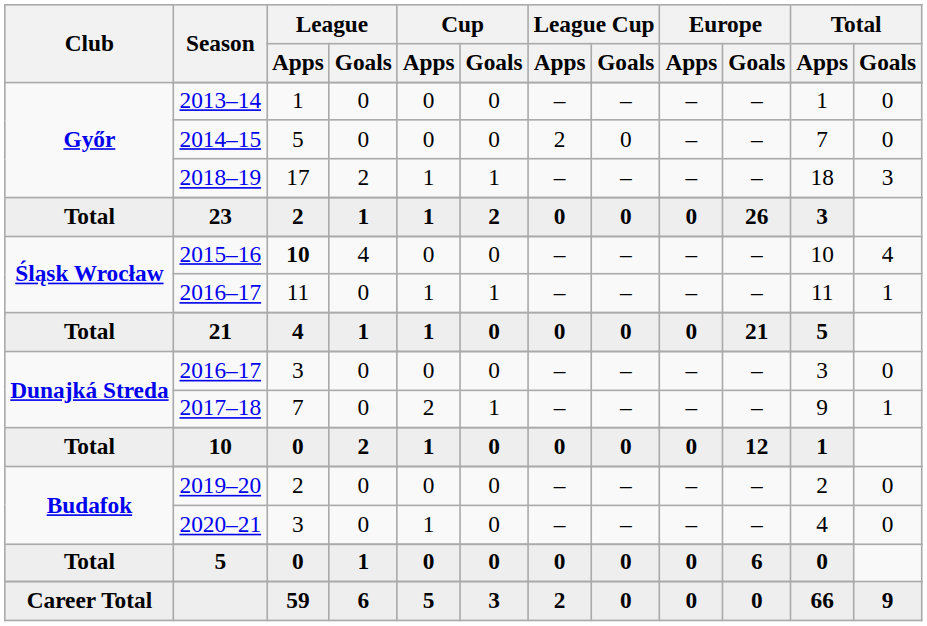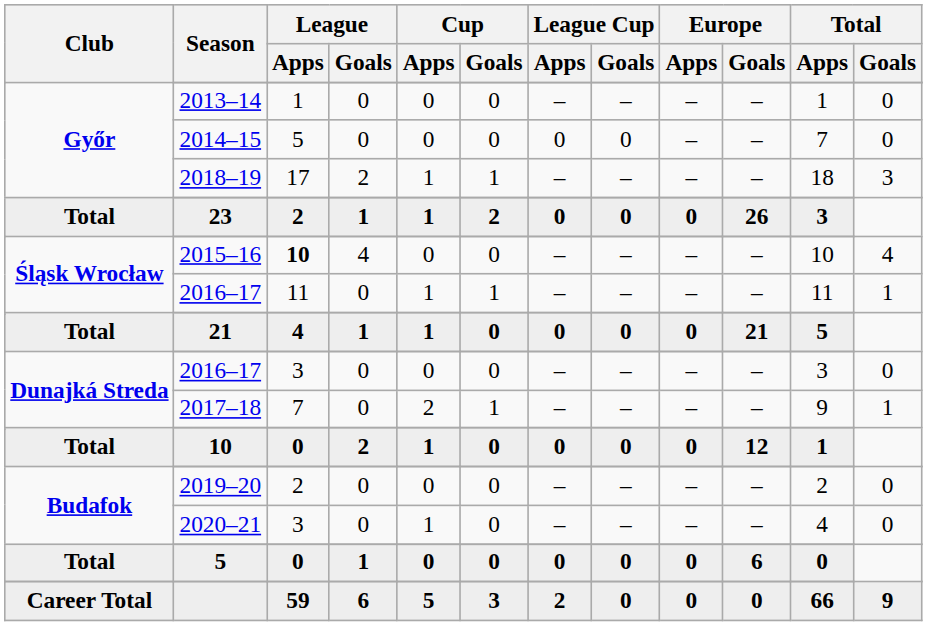 <table class="wikitable" style="font-size:90%; text-align: center;">
 <tr>
 <th rowspan="2">Club</th>
 <th rowspan="2">Season</th>
 <th colspan="2">League</th>
 <th colspan="2">Cup</th>
 <th colspan="2">League Cup</th>
 <th colspan="2">Europe</th>
 <th colspan="2">Total</th>
 </tr>
 <tr>
 <th>Apps</th>
 <th>Goals</th>
 <th>Apps</th>
 <th>Goals</th>
 <th>Apps</th>
 <th>Goals</th>
 <th>Apps</th>
 <th>Goals</th>
 <th>Apps</th>
 <th>Goals</th>
 </tr>
 <tr ||-||-||-|->
 <td rowspan="5" valign="center"><strong><a href='#'>Győr</a></strong></td>
 </tr>
 <tr>
 <td><a href='#'>2013–14</a></td>
 <td>1</td>
 <td>0</td>
 <td>0</td>
 <td>0</td>
 <td>–</td>
 <td>–</td>
 <td>–</td>
 <td>–</td>
 <td>1</td>
 <td>0</td>
 </tr>
 <tr>
 <td><a href='#'>2014–15</a></td>
 <td>5</td>
 <td>0</td>
 <td>0</td>
 <td>0</td>
-<td>2</td>
+<td>0</td>
 <td>0</td>
 <td>–</td>
 <td>–</td>
 <td>7</td>
 <td>0</td>
 </tr>
 <tr>
 <td><a href='#'>2018–19</a></td>
 <td>17</td>
 <td>2</td>
 <td>1</td>
 <td>1</td>
 <td>–</td>
 <td>–</td>
 <td>–</td>
 <td>–</td>
 <td>18</td>
 <td>3</td>
 </tr>
 <tr>
 </tr>
 <tr style="font-weight:bold; background-color:#eeeeee;">
 <td>Total</td>
 <td>23</td>
 <td>2</td>
 <td>1</td>
 <td>1</td>
 <td>2</td>
 <td>0</td>
 <td>0</td>
 <td>0</td>
 <td>26</td>
 <td>3</td>
 </tr>
 <tr>
 <td rowspan="4" valign="center"><strong><a href='#'>Śląsk Wrocław</a></strong></td>
 </tr>
 <tr>
 <td><a href='#'>2015–16</a></td>
 <td><strong>10</strong></td>
 <td>4</td>
 <td>0</td>
 <td>0</td>
 <td>–</td>
 <td>–</td>
 <td>–</td>
 <td>–</td>
 <td>10</td>
 <td>4</td>
 </tr>
 <tr>
 <td><a href='#'>2016–17</a></td>
 <td>11</td>
 <td>0</td>
 <td>1</td>
 <td>1</td>
 <td>–</td>
 <td>–</td>
 <td>–</td>
 <td>–</td>
 <td>11</td>
 <td>1</td>
 </tr>
 <tr>
 </tr>
 <tr style="font-weight:bold; background-color:#eeeeee;">
 <td>Total</td>
 <td>21</td>
 <td>4</td>
 <td>1</td>
 <td>1</td>
 <td>0</td>
 <td>0</td>
 <td>0</td>
 <td>0</td>
 <td>21</td>
 <td>5</td>
 </tr>
 <tr>
 <td rowspan="4" valign="center"><strong><a href='#'>Dunajká Streda</a></strong></td>
 </tr>
 <tr>
 <td><a href='#'>2016–17</a></td>
 <td>3</td>
 <td>0</td>
 <td>0</td>
 <td>0</td>
 <td>–</td>
 <td>–</td>
 <td>–</td>
 <td>–</td>
 <td>3</td>
 <td>0</td>
 </tr>
 <tr>
 <td><a href='#'>2017–18</a></td>
 <td>7</td>
 <td>0</td>
 <td>2</td>
 <td>1</td>
 <td>–</td>
 <td>–</td>
 <td>–</td>
 <td>–</td>
 <td>9</td>
 <td>1</td>
 </tr>
 <tr>
 </tr>
 <tr style="font-weight:bold; background-color:#eeeeee;">
 <td>Total</td>
 <td>10</td>
 <td>0</td>
 <td>2</td>
 <td>1</td>
 <td>0</td>
 <td>0</td>
 <td>0</td>
 <td>0</td>
 <td>12</td>
 <td>1</td>
 </tr>
 <tr>
 <td rowspan="4" valign="center"><strong><a href='#'>Budafok</a></strong></td>
 </tr>
 <tr>
 <td><a href='#'>2019–20</a></td>
 <td>2</td>
 <td>0</td>
 <td>0</td>
 <td>0</td>
 <td>–</td>
 <td>–</td>
 <td>–</td>
 <td>–</td>
 <td>2</td>
 <td>0</td>
 </tr>
 <tr>
 <td><a href='#'>2020–21</a></td>
 <td>3</td>
 <td>0</td>
 <td>1</td>
 <td>0</td>
 <td>–</td>
 <td>–</td>
 <td>–</td>
 <td>–</td>
 <td>4</td>
 <td>0</td>
 </tr>
 <tr>
 </tr>
 <tr style="font-weight:bold; background-color:#eeeeee;">
 <td>Total</td>
 <td>5</td>
 <td>0</td>
 <td>1</td>
 <td>0</td>
 <td>0</td>
 <td>0</td>
 <td>0</td>
 <td>0</td>
 <td>6</td>
 <td>0</td>
 </tr>
 <tr>
 </tr>
 <tr style="font-weight:bold; background-color:#eeeeee;">
 <td rowspan="2" valign="top"><strong>Career Total</strong></td>
 <td></td>
 <td><strong>59</strong></td>
 <td><strong>6</strong></td>
 <td><strong>5</strong></td>
 <td><strong>3</strong></td>
 <td><strong>2</strong></td>
 <td><strong>0</strong></td>
 <td><strong>0</strong></td>
 <td><strong>0</strong></td>
 <td><strong>66</strong></td>
 <td><strong>9</strong></td>
 </tr>
 </table>
